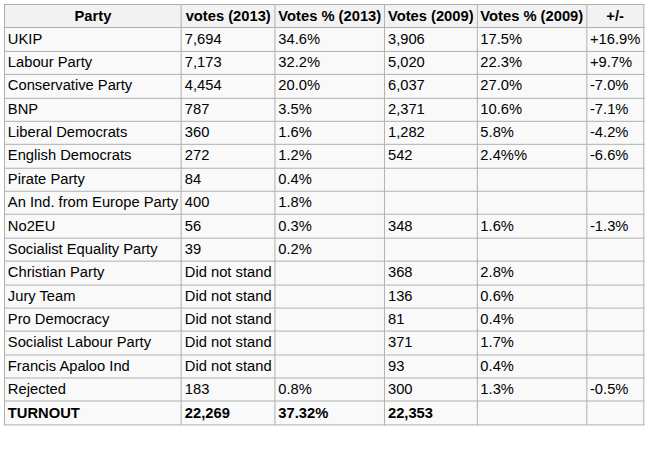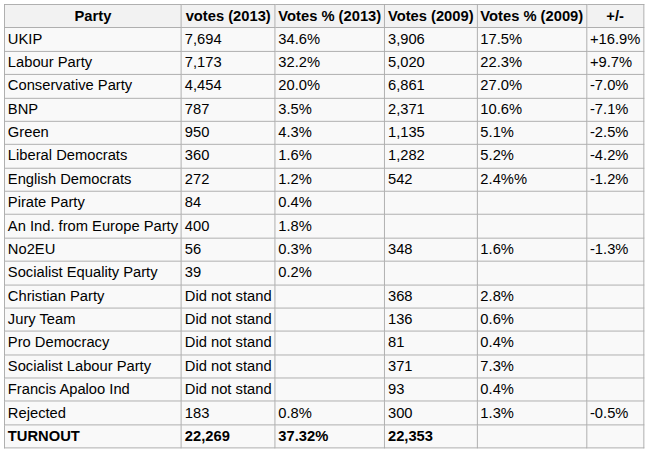 <table class="wikitable">
 <tr>
 <th>Party</th>
 <th>votes (2013)</th>
 <th>Votes % (2013)</th>
 <th>Votes (2009)</th>
 <th>Votes % (2009)</th>
 <th>+/-</th>
 </tr>
 <tr>
 <td>UKIP</td>
 <td>7,694</td>
 <td>34.6%</td>
 <td>3,906</td>
 <td>17.5%</td>
 <td>+16.9%</td>
 </tr>
 <tr>
 <td>Labour Party</td>
 <td>7,173</td>
 <td>32.2%</td>
 <td>5,020</td>
 <td>22.3%</td>
 <td>+9.7%</td>
 </tr>
 <tr>
 <td>Conservative Party</td>
 <td>4,454</td>
 <td>20.0%</td>
-<td>6,037</td>
+<td>6,861</td>
 <td>27.0%</td>
 <td>-7.0%</td>
 </tr>
 <tr>
 <td>BNP</td>
 <td>787</td>
 <td>3.5%</td>
 <td>2,371</td>
 <td>10.6%</td>
 <td>-7.1%</td>
 </tr>
 <tr>
+<td>Green</td>
+<td>950</td>
+<td>4.3%</td>
+<td>1,135</td>
+<td>5.1%</td>
+<td>-2.5%</td>
+</tr>
+<tr>
 <td>Liberal Democrats</td>
 <td>360</td>
 <td>1.6%</td>
 <td>1,282</td>
-<td>5.8%</td>
+<td>5.2%</td>
 <td>-4.2%</td>
 </tr>
 <tr>
 <td>English Democrats</td>
 <td>272</td>
 <td>1.2%</td>
 <td>542</td>
 <td>2.4%%</td>
-<td>-6.6%</td>
+<td>-1.2%</td>
 </tr>
 <tr>
 <td>Pirate Party</td>
 <td>84</td>
 <td>0.4%</td>
 <td></td>
 <td></td>
 <td></td>
 </tr>
 <tr>
 <td>An Ind. from Europe Party</td>
 <td>400</td>
 <td>1.8%</td>
 <td></td>
 <td></td>
 <td></td>
 </tr>
 <tr>
 <td>No2EU</td>
 <td>56</td>
 <td>0.3%</td>
 <td>348</td>
 <td>1.6%</td>
 <td>-1.3%</td>
 </tr>
 <tr>
 <td>Socialist Equality Party</td>
 <td>39</td>
 <td>0.2%</td>
 <td></td>
 <td></td>
 <td></td>
 </tr>
 <tr>
 <td>Christian Party</td>
 <td>Did not stand</td>
 <td></td>
 <td>368</td>
 <td>2.8%</td>
 <td></td>
 </tr>
 <tr>
 <td>Jury Team</td>
 <td>Did not stand</td>
 <td></td>
 <td>136</td>
 <td>0.6%</td>
 <td></td>
 </tr>
 <tr>
 <td>Pro Democracy</td>
 <td>Did not stand</td>
 <td></td>
 <td>81</td>
 <td>0.4%</td>
 <td></td>
 </tr>
 <tr>
 <td>Socialist Labour Party</td>
 <td>Did not stand</td>
 <td></td>
 <td>371</td>
-<td>1.7%</td>
+<td>7.3%</td>
 <td></td>
 </tr>
 <tr>
 <td>Francis Apaloo Ind</td>
 <td>Did not stand</td>
 <td></td>
 <td>93</td>
 <td>0.4%</td>
 <td></td>
 </tr>
 <tr>
 <td>Rejected</td>
 <td>183</td>
 <td>0.8%</td>
 <td>300</td>
 <td>1.3%</td>
 <td>-0.5%</td>
 </tr>
 <tr>
 <td><strong>TURNOUT</strong></td>
 <td><strong>22,269</strong></td>
 <td><strong>37.32%</strong></td>
 <td><strong>22,353</strong></td>
 <td></td>
 <td></td>
 </tr>
 </table>
